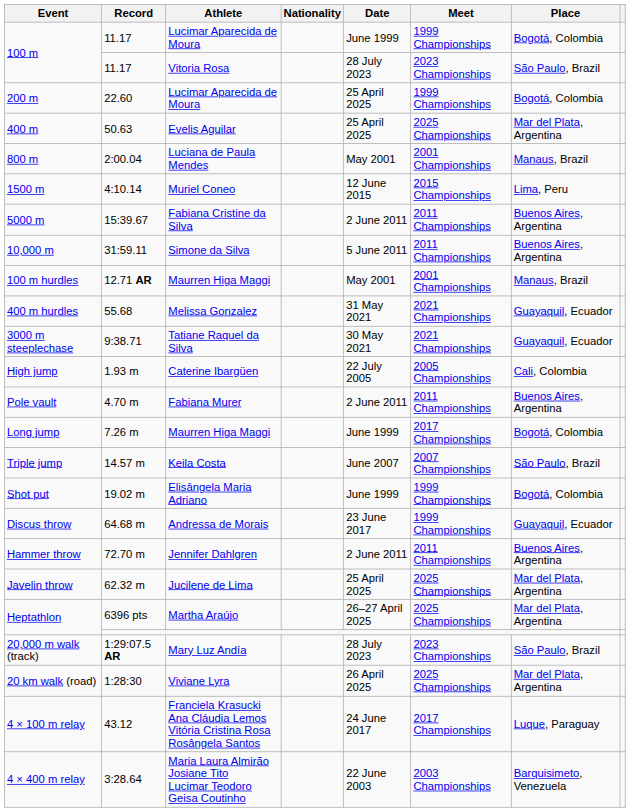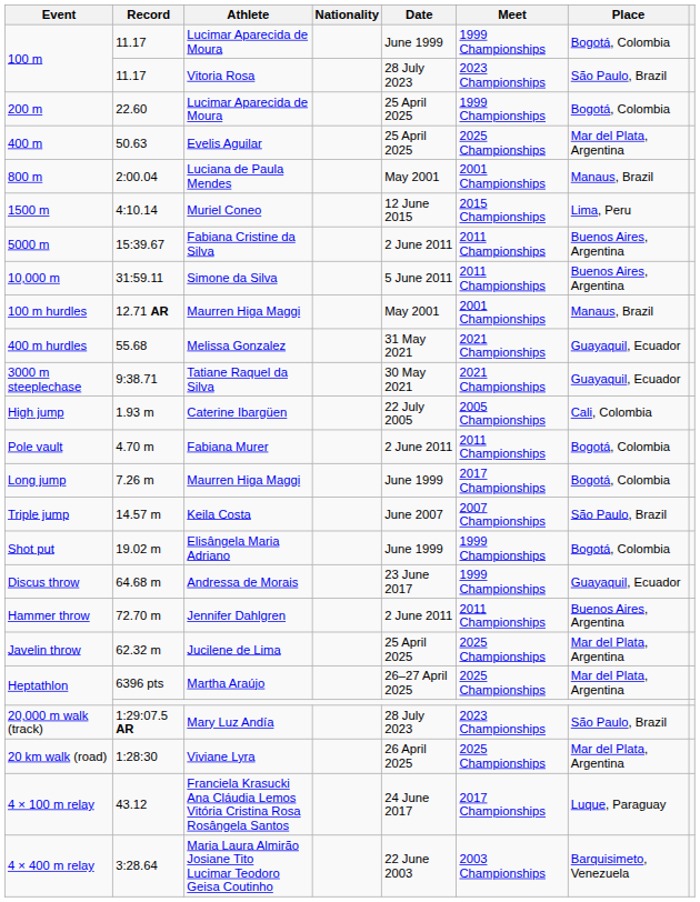 <table class="wikitable" style="font-size:95%; width: 95%;">
 <tr>
 <th>Event</th>
 <th>Record</th>
 <th>Athlete</th>
 <th>Nationality</th>
 <th>Date</th>
 <th>Meet</th>
 <th>Place</th>
 <th></th>
 </tr>
 <tr>
 <td rowspan=2><a href='#'>100 m</a></td>
 <td>11.17  </td>
 <td><a href='#'>Lucimar Aparecida de Moura</a></td>
 <td></td>
 <td>June 1999</td>
 <td><a href='#'>1999 Championships</a></td>
 <td><a href='#'>Bogotá</a>, Colombia</td>
 <td></td>
 </tr>
 <tr>
 <td>11.17 </td>
 <td><a href='#'>Vitoria Rosa</a></td>
 <td></td>
 <td>28 July 2023</td>
 <td><a href='#'>2023 Championships</a></td>
 <td><a href='#'>São Paulo</a>, Brazil</td>
 <td></td>
 </tr>
 <tr>
 <td><a href='#'>200 m</a></td>
 <td>22.60  </td>
 <td><a href='#'>Lucimar Aparecida de Moura</a></td>
 <td></td>
 <td>25 April 2025</td>
 <td><a href='#'>1999 Championships</a></td>
 <td><a href='#'>Bogotá</a>, Colombia</td>
 <td></td>
 </tr>
 <tr>
 <td><a href='#'>400 m</a></td>
 <td>50.63</td>
 <td><a href='#'>Evelis Aguilar</a></td>
 <td></td>
 <td>25 April 2025</td>
 <td><a href='#'>2025 Championships</a></td>
 <td><a href='#'>Mar del Plata</a>, Argentina</td>
 <td></td>
 </tr>
 <tr>
 <td><a href='#'>800 m</a></td>
 <td>2:00.04</td>
 <td><a href='#'>Luciana de Paula Mendes</a></td>
 <td></td>
 <td>May 2001</td>
 <td><a href='#'>2001 Championships</a></td>
 <td><a href='#'>Manaus</a>, Brazil</td>
 <td></td>
 </tr>
 <tr>
 <td><a href='#'>1500 m</a></td>
 <td>4:10.14</td>
 <td><a href='#'>Muriel Coneo</a></td>
 <td></td>
 <td>12 June 2015</td>
 <td><a href='#'>2015 Championships</a></td>
 <td><a href='#'>Lima</a>, Peru</td>
 <td></td>
 </tr>
 <tr>
 <td><a href='#'>5000 m</a></td>
 <td>15:39.67</td>
 <td><a href='#'>Fabiana Cristine da Silva</a></td>
 <td></td>
 <td>2 June 2011</td>
 <td><a href='#'>2011 Championships</a></td>
 <td><a href='#'>Buenos Aires</a>, Argentina</td>
 <td></td>
 </tr>
 <tr>
 <td><a href='#'>10,000 m</a></td>
 <td>31:59.11</td>
 <td><a href='#'>Simone da Silva</a></td>
 <td></td>
 <td>5 June 2011</td>
 <td><a href='#'>2011 Championships</a></td>
 <td><a href='#'>Buenos Aires</a>, Argentina</td>
 <td></td>
 </tr>
 <tr>
 <td><a href='#'>100 m hurdles</a></td>
 <td>12.71 <strong>AR</strong></td>
 <td><a href='#'>Maurren Higa Maggi</a></td>
 <td></td>
 <td>May 2001</td>
 <td><a href='#'>2001 Championships</a></td>
 <td><a href='#'>Manaus</a>, Brazil</td>
 <td></td>
 </tr>
 <tr>
 <td><a href='#'>400 m hurdles</a></td>
 <td>55.68</td>
 <td><a href='#'>Melissa Gonzalez</a></td>
 <td></td>
 <td>31 May 2021</td>
 <td><a href='#'>2021 Championships</a></td>
 <td><a href='#'>Guayaquil</a>, Ecuador</td>
 <td></td>
 </tr>
 <tr>
 <td><a href='#'>3000 m steeplechase</a></td>
 <td>9:38.71</td>
 <td><a href='#'>Tatiane Raquel da Silva</a></td>
 <td></td>
 <td>30 May 2021</td>
 <td><a href='#'>2021 Championships</a></td>
 <td><a href='#'>Guayaquil</a>, Ecuador</td>
 <td></td>
 </tr>
 <tr>
 <td><a href='#'>High jump</a></td>
 <td>1.93 m</td>
 <td><a href='#'>Caterine Ibargüen</a></td>
 <td></td>
 <td>22 July 2005</td>
 <td><a href='#'>2005 Championships</a></td>
 <td><a href='#'>Cali</a>, Colombia</td>
 <td></td>
 </tr>
 <tr>
 <td><a href='#'>Pole vault</a></td>
 <td>4.70 m</td>
 <td><a href='#'>Fabiana Murer</a></td>
 <td></td>
 <td>2 June 2011</td>
 <td><a href='#'>2011 Championships</a></td>
-<td><a href='#'>Buenos Aires</a>, Argentina</td>
+<td><a href='#'>Bogotá</a>, Colombia</td>
 <td></td>
 </tr>
 <tr>
 <td><a href='#'>Long jump</a></td>
 <td>7.26 m  </td>
 <td><a href='#'>Maurren Higa Maggi</a></td>
 <td></td>
 <td>June 1999</td>
 <td><a href='#'>2017 Championships</a></td>
 <td><a href='#'>Bogotá</a>, Colombia</td>
 <td></td>
 </tr>
 <tr>
 <td><a href='#'>Triple jump</a></td>
 <td>14.57 m</td>
 <td><a href='#'>Keila Costa</a></td>
 <td></td>
 <td>June 2007</td>
 <td><a href='#'>2007 Championships</a></td>
 <td><a href='#'>São Paulo</a>, Brazil</td>
 <td></td>
 </tr>
 <tr>
 <td><a href='#'>Shot put</a></td>
 <td>19.02 m </td>
 <td><a href='#'>Elisângela Maria Adriano</a></td>
 <td></td>
 <td>June 1999</td>
 <td><a href='#'>1999 Championships</a></td>
 <td><a href='#'>Bogotá</a>, Colombia</td>
 <td></td>
 </tr>
 <tr>
 <td><a href='#'>Discus throw</a></td>
 <td>64.68 m</td>
 <td><a href='#'>Andressa de Morais</a></td>
 <td></td>
 <td>23 June 2017</td>
 <td><a href='#'>1999 Championships</a></td>
 <td><a href='#'>Guayaquil</a>, Ecuador</td>
 <td></td>
 </tr>
 <tr>
 <td><a href='#'>Hammer throw</a></td>
 <td>72.70 m</td>
 <td><a href='#'>Jennifer Dahlgren</a></td>
 <td></td>
 <td>2 June 2011</td>
 <td><a href='#'>2011 Championships</a></td>
 <td><a href='#'>Buenos Aires</a>, Argentina</td>
 <td></td>
 </tr>
 <tr>
 <td><a href='#'>Javelin throw</a></td>
 <td>62.32 m</td>
 <td><a href='#'>Jucilene de Lima</a></td>
 <td></td>
 <td>25 April 2025</td>
 <td><a href='#'>2025 Championships</a></td>
 <td><a href='#'>Mar del Plata</a>, Argentina</td>
 <td></td>
 </tr>
 <tr>
 <td rowspan=2><a href='#'>Heptathlon</a></td>
 <td>6396 pts</td>
 <td><a href='#'>Martha Araújo</a></td>
 <td></td>
 <td>26–27 April 2025</td>
 <td><a href='#'>2025 Championships</a></td>
 <td><a href='#'>Mar del Plata</a>, Argentina</td>
 <td></td>
 </tr>
 <tr>
 <td colspan=6></td>
 </tr>
 <tr>
 <td><a href='#'>20,000 m walk</a> (track)</td>
 <td>1:29:07.5 <strong>AR</strong></td>
 <td><a href='#'>Mary Luz Andía</a></td>
 <td></td>
 <td>28 July 2023</td>
 <td><a href='#'>2023 Championships</a></td>
 <td><a href='#'>São Paulo</a>, Brazil</td>
 <td></td>
 </tr>
 <tr>
 <td><a href='#'>20 km walk</a> (road)</td>
 <td>1:28:30</td>
 <td><a href='#'>Viviane Lyra</a></td>
 <td></td>
 <td>26 April 2025</td>
 <td><a href='#'>2025 Championships</a></td>
 <td><a href='#'>Mar del Plata</a>, Argentina</td>
 <td></td>
 </tr>
 <tr>
 <td><a href='#'>4 × 100 m relay</a></td>
 <td>43.12</td>
 <td><a href='#'>Franciela Krasucki</a><br><a href='#'>Ana Cláudia Lemos</a><br><a href='#'>Vitória Cristina Rosa</a><br><a href='#'>Rosângela Santos</a></td>
 <td></td>
 <td>24 June 2017</td>
 <td><a href='#'>2017 Championships</a></td>
 <td><a href='#'>Luque</a>, Paraguay</td>
 <td></td>
 </tr>
 <tr>
 <td><a href='#'>4 × 400 m relay</a></td>
 <td>3:28.64</td>
 <td><a href='#'>Maria Laura Almirão</a> <br> <a href='#'>Josiane Tito</a> <br> <a href='#'>Lucimar Teodoro</a> <br> <a href='#'>Geisa Coutinho</a></td>
 <td></td>
 <td>22 June 2003</td>
 <td><a href='#'>2003 Championships</a></td>
 <td><a href='#'>Barquisimeto</a>, Venezuela</td>
 <td></td>
 </tr>
 </table>
